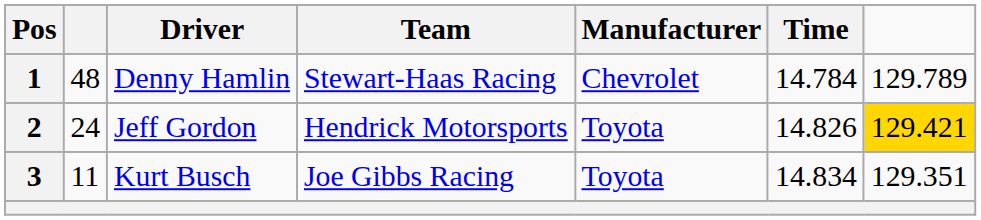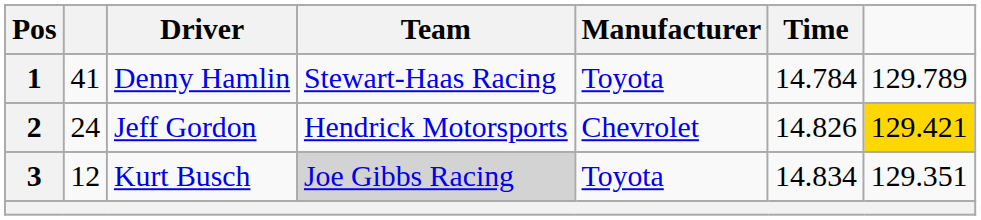 <table class="wikitable" style="font-size:95%">
 <tr>
 <th>Pos</th>
 <th></th>
 <th>Driver</th>
 <th>Team</th>
 <th>Manufacturer</th>
 <th>Time</th>
 <td></td>
 </tr>
 <tr>
 <th>1</th>
-<td>48</td>
+<td>41</td>
 <td><a href='#'>Denny Hamlin</a></td>
 <td><a href='#'>Stewart-Haas Racing</a></td>
-<td><a href='#'>Chevrolet</a></td>
+<td><a href='#'>Toyota</a></td>
 <td>14.784</td>
 <td>129.789</td>
 </tr>
 <tr>
 <th>2</th>
 <td>24</td>
 <td><a href='#'>Jeff Gordon</a></td>
 <td><a href='#'>Hendrick Motorsports</a></td>
-<td><a href='#'>Toyota</a></td>
+<td><a href='#'>Chevrolet</a></td>
 <td>14.826</td>
 <td style="background: gold;">129.421</td>
 </tr>
 <tr>
 <th>3</th>
-<td>11</td>
+<td>12</td>
 <td><a href='#'>Kurt Busch</a></td>
-<td><a href='#'>Joe Gibbs Racing</a></td>
+<td style="background: lightgrey;"><a href='#'>Joe Gibbs Racing</a></td>
 <td><a href='#'>Toyota</a></td>
 <td>14.834</td>
 <td>129.351</td>
 </tr>
 <tr>
 <th colspan="7"></th>
 </tr>
 </table>
